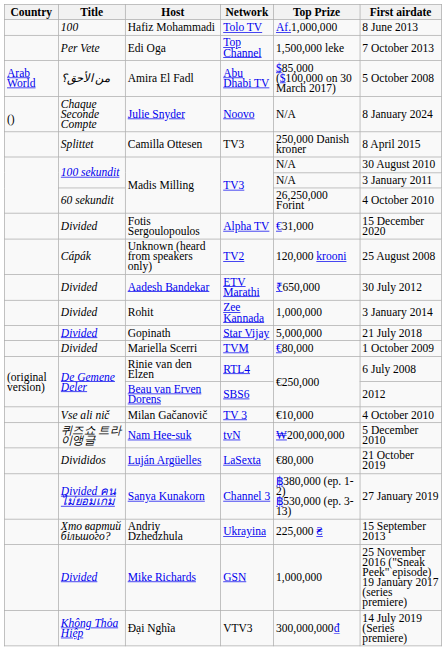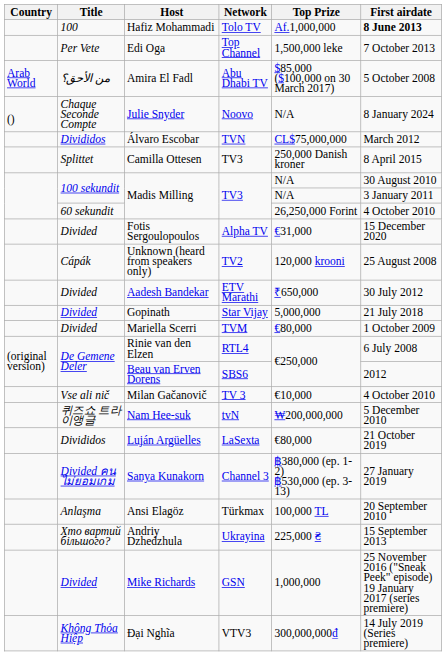 <table class="wikitable" style="text-align:left; line-height:14px">
 <tr>
 <th>Country</th>
 <th>Title</th>
 <th>Host</th>
 <th>Network</th>
 <th>Top Prize</th>
 <th>First airdate</th>
 </tr>
 <tr>
 <td></td>
 <td><em> 100</em><br></td>
 <td>Hafiz Mohammadi</td>
 <td><a href='#'>Tolo TV</a></td>
 <td><a href='#'>Af.</a>1,000,000</td>
-<td>8 June 2013</td>
+<td><strong>8 June 2013</strong></td>
 </tr>
 <tr>
 <td></td>
 <td><em>Per Vete</em></td>
 <td>Edi Oga</td>
 <td><a href='#'>Top Channel</a></td>
 <td>1,500,000 leke</td>
 <td>7 October 2013</td>
 </tr>
 <tr>
 <td> <a href='#'>Arab World</a></td>
 <td><em>من الأحق؟</em><br></td>
 <td>Amira El Fadl</td>
 <td><a href='#'>Abu Dhabi TV</a></td>
 <td><a href='#'>$</a>85,000<br>(<a href='#'>$</a>100,000 on 30 March 2017)</td>
 <td>5 October 2008</td>
 </tr>
 <tr>
 <td> <br> ()</td>
 <td><em>Chaque Seconde Compte</em></td>
 <td><a href='#'>Julie Snyder</a></td>
 <td><a href='#'>Noovo</a></td>
 <td>N/A</td>
 <td>8 January 2024</td>
+</tr>
+<tr>
+<td></td>
+<td><em><a href='#'>Divididos</a></em></td>
+<td>Álvaro Escobar</td>
+<td><a href='#'>TVN</a></td>
+<td><a href='#'>CL$</a>75,000,000</td>
+<td>March 2012</td>
 </tr>
 <tr>
 <td></td>
 <td><em>Splittet</em></td>
 <td>Camilla Ottesen</td>
 <td>TV3</td>
 <td>250,000 Danish kroner</td>
 <td>8 April 2015</td>
 </tr>
 <tr>
 <td rowspan=3></td>
 <td rowspan=2><em><a href='#'>100 sekundit</a></em> </td>
 <td rowspan=3>Madis Milling</td>
 <td rowspan=3><a href='#'>TV3</a></td>
 <td>N/A</td>
 <td>30 August 2010</td>
 </tr>
 <tr>
 <td>N/A</td>
 <td>3 January 2011</td>
 </tr>
 <tr>
 <td><em>60 sekundit</em> </td>
 <td>26,250,000 Forint</td>
 <td>4 October 2010</td>
 </tr>
 <tr>
 <td></td>
 <td><em>Divided</em></td>
 <td>Fotis Sergoulopoulos</td>
 <td><a href='#'>Alpha TV</a></td>
 <td><a href='#'>€</a>31,000</td>
 <td>15 December 2020</td>
 </tr>
 <tr>
 <td></td>
 <td><em>Cápák</em></td>
 <td>Unknown (heard from speakers only)</td>
 <td><a href='#'>TV2</a></td>
 <td>120,000 <a href='#'>krooni</a></td>
 <td>25 August 2008</td>
 </tr>
 <tr>
 <td> </td>
 <td><em>Divided</em></td>
 <td><a href='#'>Aadesh Bandekar</a></td>
 <td><a href='#'>ETV Marathi</a></td>
 <td><a href='#'>₹</a>650,000</td>
 <td>30 July 2012</td>
-</tr>
-<tr>
-<td> </td>
-<td><em>Divided</em></td>
-<td>Rohit</td>
-<td><a href='#'>Zee Kannada</a></td>
-<td>1,000,000</td>
-<td>3 January 2014</td>
 </tr>
 <tr>
 <td> </td>
 <td><a href='#'><em>Divided</em></a></td>
 <td>Gopinath</td>
 <td><a href='#'>Star Vijay</a></td>
 <td>5,000,000</td>
 <td>21 July 2018</td>
 </tr>
 <tr>
 <td></td>
 <td><em>Divided</em></td>
 <td>Mariella Scerri</td>
 <td><a href='#'>TVM</a></td>
 <td><a href='#'>€</a>80,000</td>
 <td>1 October 2009</td>
 </tr>
 <tr>
 <td rowspan="2"> (original version)</td>
 <td rowspan="2"><em><a href='#'>De Gemene Deler</a></em></td>
 <td>Rinie van den Elzen</td>
 <td><a href='#'>RTL4</a></td>
 <td rowspan="2">€250,000</td>
 <td>6 July 2008</td>
 </tr>
 <tr>
 <td><a href='#'>Beau van Erven Dorens</a></td>
 <td><a href='#'>SBS6</a></td>
 <td>2012</td>
 </tr>
 <tr>
 <td></td>
 <td><em>Vse ali nič</em></td>
 <td>Milan Gačanovič</td>
 <td><a href='#'>TV 3</a></td>
 <td>€10,000</td>
 <td>4 October 2010</td>
 </tr>
 <tr>
 <td></td>
 <td><em>퀴즈쇼 트라이앵글</em><br></td>
 <td><a href='#'>Nam Hee-suk</a></td>
 <td><a href='#'>tvN</a></td>
 <td><a href='#'>₩</a>200,000,000</td>
 <td>5 December 2010</td>
 </tr>
 <tr>
 <td></td>
 <td><em>Divididos</em></td>
 <td><a href='#'>Luján Argüelles</a></td>
 <td><a href='#'>LaSexta</a></td>
 <td>€80,000</td>
 <td>21 October 2019</td>
 </tr>
 <tr>
 <td></td>
 <td><em><a href='#'>Divided คนไม่ยอมเกม</a></em></td>
 <td><a href='#'>Sanya Kunakorn</a></td>
 <td><a href='#'>Channel 3</a></td>
 <td><a href='#'>฿</a>380,000 (ep. 1-2)<br><a href='#'>฿</a>530,000 (ep. 3-13)</td>
 <td>27 January 2019</td>
 </tr>
 <tr>
 <td></td>
+<td><em>Anlaşma</em></td>
+<td>Ansi Elagöz</td>
+<td>Türkmax</td>
+<td>100,000 <a href='#'>TL</a></td>
+<td>20 September 2010</td>
+</tr>
+<tr>
+<td></td>
 <td><em>Хто вартий більшого?</em><br></td>
 <td>Andriy Dzhedzhula</td>
 <td><a href='#'>Ukrayina</a></td>
 <td>225,000 <a href='#'>₴</a></td>
 <td>15 September 2013</td>
 </tr>
 <tr>
 <td></td>
 <td><em><a href='#'>Divided</a></em></td>
 <td><a href='#'>Mike Richards</a></td>
 <td><a href='#'>GSN</a></td>
 <td> 1,000,000</td>
 <td>25 November 2016 ("Sneak Peek" episode)<br>19 January 2017 (series premiere)</td>
 </tr>
 <tr>
 <td></td>
 <td><em><a href='#'>Không Thỏa Hiệp</a></em></td>
 <td>Đại Nghĩa</td>
 <td>VTV3</td>
 <td>300,000,000<a href='#'>₫</a></td>
 <td>14 July 2019 (Series premiere)</td>
 </tr>
 </table>
